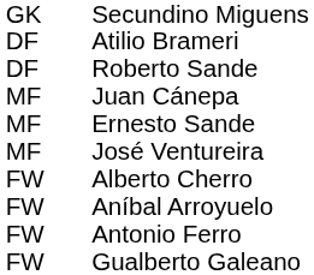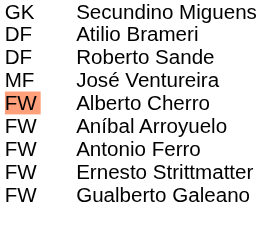 <table style="font-size:90%; margin:0.2em auto;" cellspacing="0" cellpadding="0">
 <tr>
 <th width="25"></th>
 <th width="25"></th>
 </tr>
 <tr>
 <td>GK</td>
 <td></td>
 <td> Secundino Miguens</td>
 </tr>
 <tr>
 <td>DF</td>
 <td></td>
 <td> Atilio Brameri</td>
 </tr>
 <tr>
 <td>DF</td>
 <td></td>
 <td> Roberto Sande</td>
 </tr>
 <tr>
 <td>MF</td>
 <td></td>
-<td> Juan Cánepa</td>
-</tr>
-<tr>
-<td>MF</td>
-<td></td>
-<td> Ernesto Sande</td>
-</tr>
-<tr>
-<td>MF</td>
-<td></td>
 <td> José Ventureira</td>
 </tr>
 <tr>
-<td>FW</td>
+<td style="background: lightsalmon;">FW</td>
 <td></td>
 <td> Alberto Cherro</td>
 </tr>
 <tr>
 <td>FW</td>
 <td></td>
 <td> Aníbal Arroyuelo</td>
 </tr>
 <tr>
 <td>FW</td>
 <td></td>
 <td> Antonio Ferro</td>
 </tr>
 <tr>
 <td>FW</td>
 <td></td>
+<td> Ernesto Strittmatter</td>
+</tr>
+<tr>
+<td>FW</td>
+<td></td>
 <td> Gualberto Galeano</td>
 </tr>
 </table>
